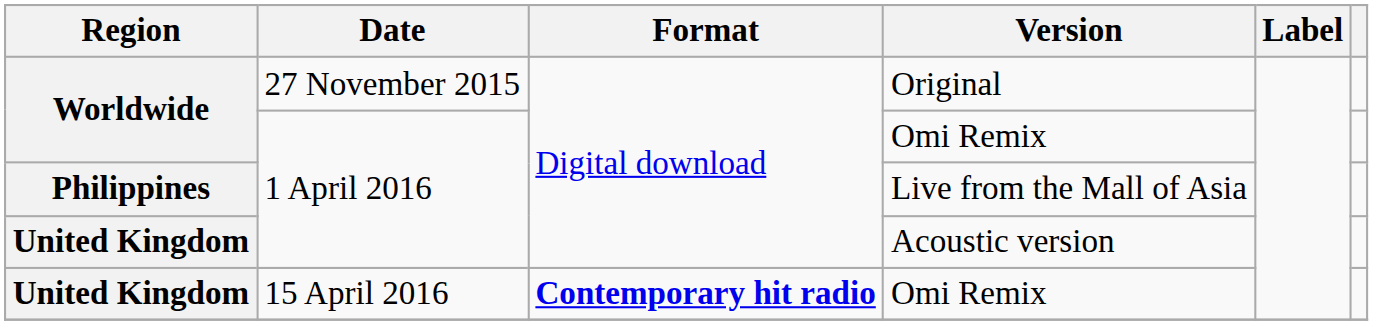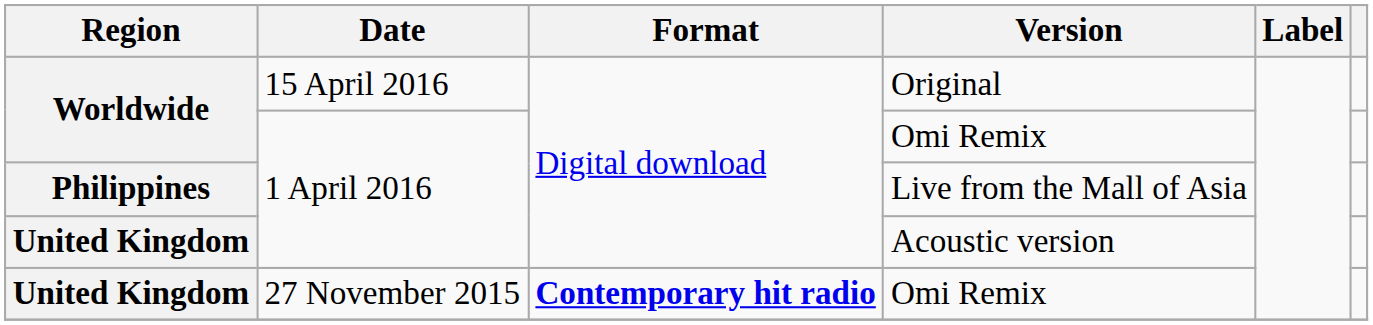 <table class="wikitable sortable plainrowheaders">
 <tr>
 <th>Region</th>
 <th>Date</th>
 <th>Format</th>
 <th>Version</th>
 <th>Label</th>
 <th></th>
 </tr>
 <tr>
 <th scope="row" rowspan="2">Worldwide</th>
-<td>27 November 2015</td>
+<td>15 April 2016</td>
 <td rowspan="4"><a href='#'>Digital download</a></td>
 <td>Original</td>
 <td rowspan="5"></td>
 <td align="center"></td>
 </tr>
 <tr>
 <td rowspan="3">1 April 2016</td>
 <td>Omi Remix</td>
 <td align="center"></td>
 </tr>
 <tr>
 <th scope="row">Philippines</th>
 <td>Live from the Mall of Asia</td>
 <td align="center"></td>
 </tr>
 <tr>
 <th scope="row">United Kingdom</th>
 <td>Acoustic version</td>
 <td align="center"></td>
 </tr>
 <tr>
 <th scope="row">United Kingdom</th>
-<td>15 April 2016</td>
+<td>27 November 2015</td>
 <td rowspan="1"><strong><a href='#'>Contemporary hit radio</a></strong></td>
 <td>Omi Remix</td>
 <td align="center"></td>
 </tr>
 <tr>
 </tr>
 </table>
